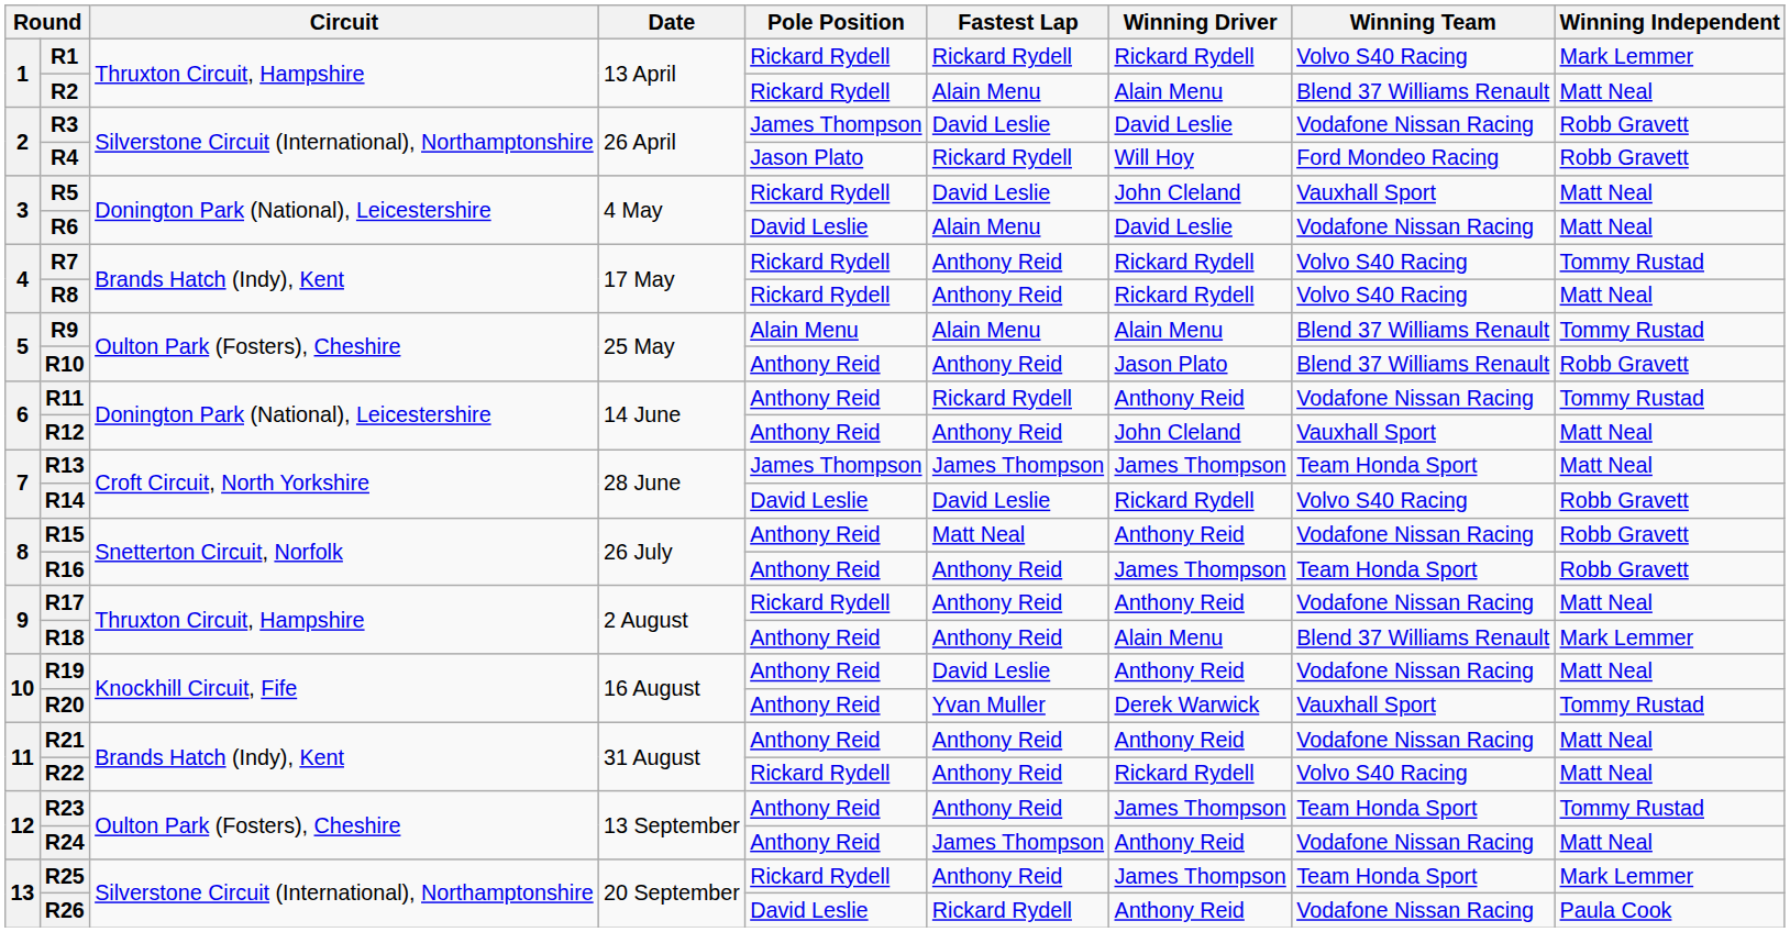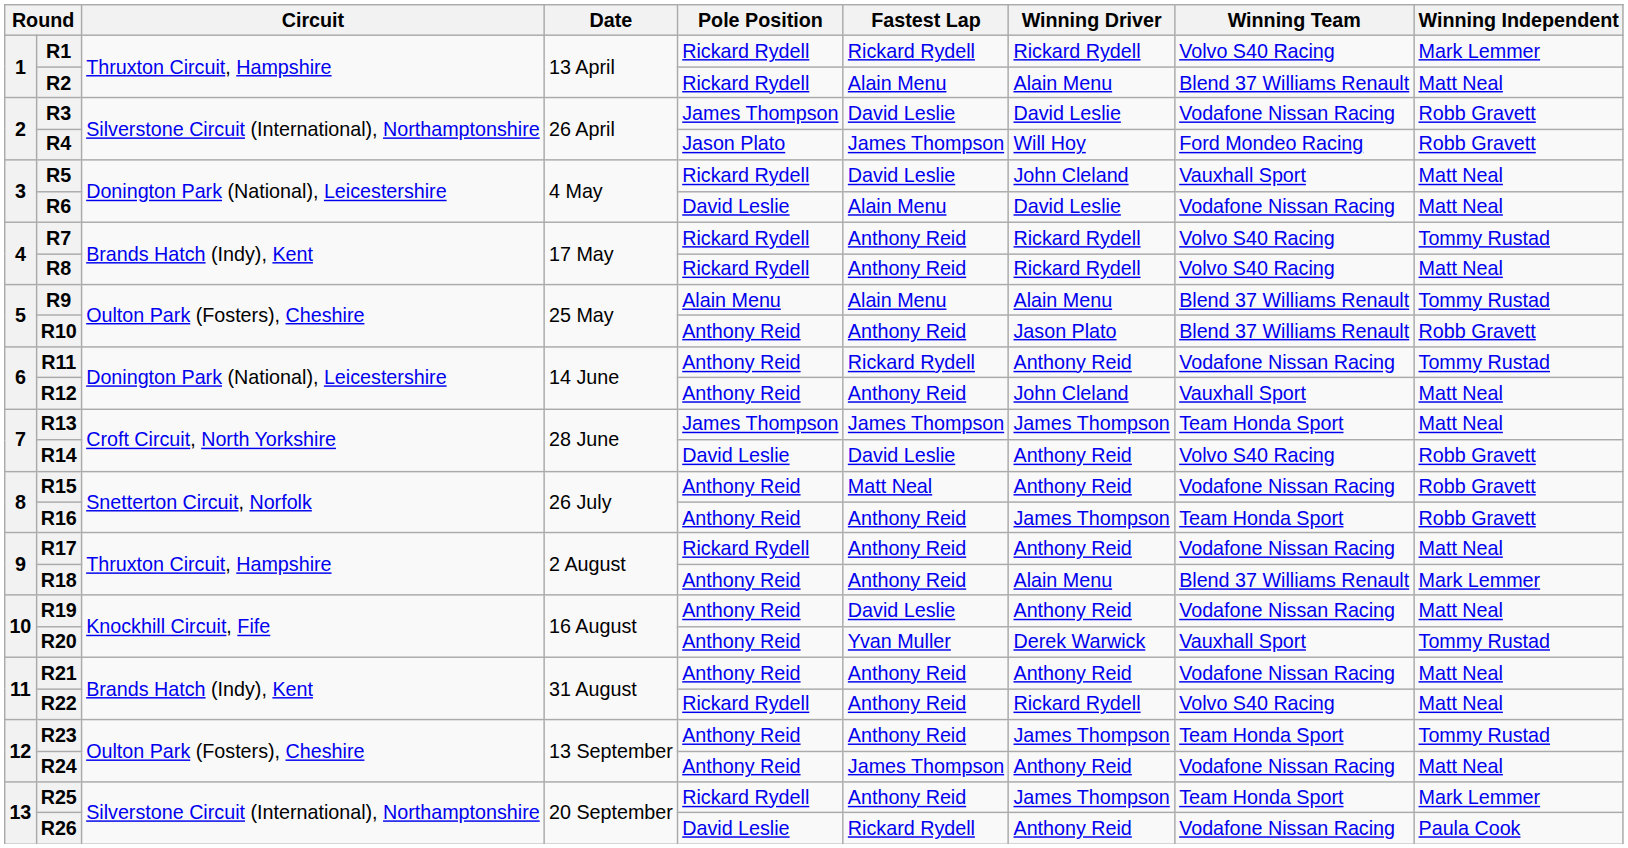 <table class="wikitable" style="font-size: 85%">
 <tr>
 <th colspan=2>Round</th>
 <th>Circuit</th>
 <th>Date</th>
 <th>Pole Position</th>
 <th>Fastest Lap</th>
 <th>Winning Driver</th>
 <th>Winning Team</th>
 <th nowrap>Winning Independent</th>
 </tr>
 <tr>
 <th rowspan=2>1</th>
 <th>R1</th>
 <td rowspan=2><a href='#'>Thruxton Circuit</a>, <a href='#'>Hampshire</a></td>
 <td rowspan=2>13 April</td>
 <td> <a href='#'>Rickard Rydell</a></td>
 <td> <a href='#'>Rickard Rydell</a></td>
 <td> <a href='#'>Rickard Rydell</a></td>
 <td><a href='#'>Volvo S40 Racing</a></td>
 <td> <a href='#'>Mark Lemmer</a></td>
 </tr>
 <tr>
 <th>R2</th>
 <td> <a href='#'>Rickard Rydell</a></td>
 <td> <a href='#'>Alain Menu</a></td>
 <td> <a href='#'>Alain Menu</a></td>
 <td nowrap><a href='#'>Blend 37 Williams Renault</a></td>
 <td> <a href='#'>Matt Neal</a></td>
 </tr>
 <tr>
 <th rowspan=2>2</th>
 <th>R3</th>
 <td rowspan=2><a href='#'>Silverstone Circuit</a> (International), <a href='#'>Northamptonshire</a></td>
 <td rowspan=2>26 April</td>
 <td> <a href='#'>James Thompson</a></td>
 <td> <a href='#'>David Leslie</a></td>
 <td> <a href='#'>David Leslie</a></td>
 <td><a href='#'>Vodafone Nissan Racing</a></td>
 <td> <a href='#'>Robb Gravett</a></td>
 </tr>
 <tr>
 <th>R4</th>
 <td> <a href='#'>Jason Plato</a></td>
-<td> <a href='#'>Rickard Rydell</a></td>
+<td> <a href='#'>James Thompson</a></td>
 <td> <a href='#'>Will Hoy</a></td>
 <td><a href='#'>Ford Mondeo Racing</a></td>
 <td> <a href='#'>Robb Gravett</a></td>
 </tr>
 <tr>
 <th rowspan=2>3</th>
 <th>R5</th>
 <td rowspan=2><a href='#'>Donington Park</a> (National), <a href='#'>Leicestershire</a></td>
 <td rowspan=2>4 May</td>
 <td> <a href='#'>Rickard Rydell</a></td>
 <td> <a href='#'>David Leslie</a></td>
 <td> <a href='#'>John Cleland</a></td>
 <td><a href='#'>Vauxhall Sport</a></td>
 <td> <a href='#'>Matt Neal</a></td>
 </tr>
 <tr>
 <th>R6</th>
 <td> <a href='#'>David Leslie</a></td>
 <td> <a href='#'>Alain Menu</a></td>
 <td> <a href='#'>David Leslie</a></td>
 <td><a href='#'>Vodafone Nissan Racing</a></td>
 <td> <a href='#'>Matt Neal</a></td>
 </tr>
 <tr>
 <th rowspan=2>4</th>
 <th>R7</th>
 <td rowspan=2><a href='#'>Brands Hatch</a> (Indy), <a href='#'>Kent</a></td>
 <td rowspan=2>17 May</td>
 <td> <a href='#'>Rickard Rydell</a></td>
 <td> <a href='#'>Anthony Reid</a></td>
 <td> <a href='#'>Rickard Rydell</a></td>
 <td><a href='#'>Volvo S40 Racing</a></td>
 <td nowrap> <a href='#'>Tommy Rustad</a></td>
 </tr>
 <tr>
 <th>R8</th>
 <td> <a href='#'>Rickard Rydell</a></td>
 <td> <a href='#'>Anthony Reid</a></td>
 <td> <a href='#'>Rickard Rydell</a></td>
 <td><a href='#'>Volvo S40 Racing</a></td>
 <td> <a href='#'>Matt Neal</a></td>
 </tr>
 <tr>
 <th rowspan=2>5</th>
 <th>R9</th>
 <td rowspan=2><a href='#'>Oulton Park</a> (Fosters), <a href='#'>Cheshire</a></td>
 <td rowspan=2>25 May</td>
 <td> <a href='#'>Alain Menu</a></td>
 <td> <a href='#'>Alain Menu</a></td>
 <td> <a href='#'>Alain Menu</a></td>
 <td><a href='#'>Blend 37 Williams Renault</a></td>
 <td> <a href='#'>Tommy Rustad</a></td>
 </tr>
 <tr>
 <th>R10</th>
 <td> <a href='#'>Anthony Reid</a></td>
 <td> <a href='#'>Anthony Reid</a></td>
 <td> <a href='#'>Jason Plato</a></td>
 <td><a href='#'>Blend 37 Williams Renault</a></td>
 <td> <a href='#'>Robb Gravett</a></td>
 </tr>
 <tr>
 <th rowspan=2>6</th>
 <th>R11</th>
 <td rowspan=2><a href='#'>Donington Park</a> (National), <a href='#'>Leicestershire</a></td>
 <td rowspan=2>14 June</td>
 <td> <a href='#'>Anthony Reid</a></td>
 <td> <a href='#'>Rickard Rydell</a></td>
 <td> <a href='#'>Anthony Reid</a></td>
 <td><a href='#'>Vodafone Nissan Racing</a></td>
 <td> <a href='#'>Tommy Rustad</a></td>
 </tr>
 <tr>
 <th>R12</th>
 <td> <a href='#'>Anthony Reid</a></td>
 <td> <a href='#'>Anthony Reid</a></td>
 <td> <a href='#'>John Cleland</a></td>
 <td><a href='#'>Vauxhall Sport</a></td>
 <td> <a href='#'>Matt Neal</a></td>
 </tr>
 <tr>
 <th rowspan=2>7</th>
 <th>R13</th>
 <td rowspan=2><a href='#'>Croft Circuit</a>, <a href='#'>North Yorkshire</a></td>
 <td rowspan=2>28 June</td>
 <td nowrap> <a href='#'>James Thompson</a></td>
 <td nowrap> <a href='#'>James Thompson</a></td>
 <td nowrap> <a href='#'>James Thompson</a></td>
 <td><a href='#'>Team Honda Sport</a></td>
 <td> <a href='#'>Matt Neal</a></td>
 </tr>
 <tr>
 <th>R14</th>
 <td> <a href='#'>David Leslie</a></td>
 <td> <a href='#'>David Leslie</a></td>
-<td> <a href='#'>Rickard Rydell</a></td>
+<td> <a href='#'>Anthony Reid</a></td>
 <td><a href='#'>Volvo S40 Racing</a></td>
 <td> <a href='#'>Robb Gravett</a></td>
 </tr>
 <tr>
 <th rowspan=2>8</th>
 <th>R15</th>
 <td rowspan=2><a href='#'>Snetterton Circuit</a>, <a href='#'>Norfolk</a></td>
 <td rowspan=2>26 July</td>
 <td> <a href='#'>Anthony Reid</a></td>
 <td> <a href='#'>Matt Neal</a></td>
 <td> <a href='#'>Anthony Reid</a></td>
 <td><a href='#'>Vodafone Nissan Racing</a></td>
 <td> <a href='#'>Robb Gravett</a></td>
 </tr>
 <tr>
 <th>R16</th>
 <td> <a href='#'>Anthony Reid</a></td>
 <td> <a href='#'>Anthony Reid</a></td>
 <td> <a href='#'>James Thompson</a></td>
 <td><a href='#'>Team Honda Sport</a></td>
 <td> <a href='#'>Robb Gravett</a></td>
 </tr>
 <tr>
 <th rowspan=2>9</th>
 <th>R17</th>
 <td rowspan=2><a href='#'>Thruxton Circuit</a>, <a href='#'>Hampshire</a></td>
 <td rowspan=2>2 August</td>
 <td> <a href='#'>Rickard Rydell</a></td>
 <td> <a href='#'>Anthony Reid</a></td>
 <td> <a href='#'>Anthony Reid</a></td>
 <td><a href='#'>Vodafone Nissan Racing</a></td>
 <td> <a href='#'>Matt Neal</a></td>
 </tr>
 <tr>
 <th>R18</th>
 <td> <a href='#'>Anthony Reid</a></td>
 <td> <a href='#'>Anthony Reid</a></td>
 <td> <a href='#'>Alain Menu</a></td>
 <td><a href='#'>Blend 37 Williams Renault</a></td>
 <td> <a href='#'>Mark Lemmer</a></td>
 </tr>
 <tr>
 <th rowspan=2>10</th>
 <th>R19</th>
 <td rowspan=2><a href='#'>Knockhill Circuit</a>, <a href='#'>Fife</a></td>
 <td rowspan=2>16 August</td>
 <td> <a href='#'>Anthony Reid</a></td>
 <td> <a href='#'>David Leslie</a></td>
 <td> <a href='#'>Anthony Reid</a></td>
 <td><a href='#'>Vodafone Nissan Racing</a></td>
 <td> <a href='#'>Matt Neal</a></td>
 </tr>
 <tr>
 <th>R20</th>
 <td> <a href='#'>Anthony Reid</a></td>
 <td> <a href='#'>Yvan Muller</a></td>
 <td> <a href='#'>Derek Warwick</a></td>
 <td><a href='#'>Vauxhall Sport</a></td>
 <td> <a href='#'>Tommy Rustad</a></td>
 </tr>
 <tr>
 <th rowspan=2>11</th>
 <th>R21</th>
 <td rowspan=2><a href='#'>Brands Hatch</a> (Indy), <a href='#'>Kent</a></td>
 <td rowspan=2>31 August</td>
 <td> <a href='#'>Anthony Reid</a></td>
 <td> <a href='#'>Anthony Reid</a></td>
 <td> <a href='#'>Anthony Reid</a></td>
 <td><a href='#'>Vodafone Nissan Racing</a></td>
 <td> <a href='#'>Matt Neal</a></td>
 </tr>
 <tr>
 <th>R22</th>
 <td> <a href='#'>Rickard Rydell</a></td>
 <td> <a href='#'>Anthony Reid</a></td>
 <td> <a href='#'>Rickard Rydell</a></td>
 <td><a href='#'>Volvo S40 Racing</a></td>
 <td> <a href='#'>Matt Neal</a></td>
 </tr>
 <tr>
 <th rowspan=2>12</th>
 <th>R23</th>
 <td rowspan=2><a href='#'>Oulton Park</a> (Fosters), <a href='#'>Cheshire</a></td>
 <td rowspan=2>13 September</td>
 <td> <a href='#'>Anthony Reid</a></td>
 <td> <a href='#'>Anthony Reid</a></td>
 <td> <a href='#'>James Thompson</a></td>
 <td><a href='#'>Team Honda Sport</a></td>
 <td> <a href='#'>Tommy Rustad</a></td>
 </tr>
 <tr>
 <th>R24</th>
 <td> <a href='#'>Anthony Reid</a></td>
 <td> <a href='#'>James Thompson</a></td>
 <td> <a href='#'>Anthony Reid</a></td>
 <td><a href='#'>Vodafone Nissan Racing</a></td>
 <td> <a href='#'>Matt Neal</a></td>
 </tr>
 <tr>
 <th rowspan=2>13</th>
 <th>R25</th>
 <td rowspan=2 nowrap><a href='#'>Silverstone Circuit</a> (International), <a href='#'>Northamptonshire</a></td>
 <td rowspan=2 nowrap>20 September</td>
 <td> <a href='#'>Rickard Rydell</a></td>
 <td> <a href='#'>Anthony Reid</a></td>
 <td> <a href='#'>James Thompson</a></td>
 <td><a href='#'>Team Honda Sport</a></td>
 <td> <a href='#'>Mark Lemmer</a></td>
 </tr>
 <tr>
 <th>R26</th>
 <td> <a href='#'>David Leslie</a></td>
 <td> <a href='#'>Rickard Rydell</a></td>
 <td> <a href='#'>Anthony Reid</a></td>
 <td><a href='#'>Vodafone Nissan Racing</a></td>
 <td> <a href='#'>Paula Cook</a></td>
 </tr>
 </table>
